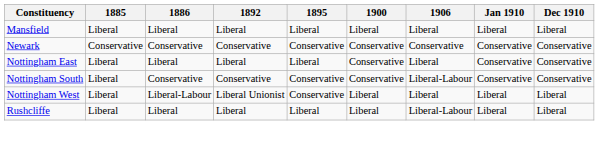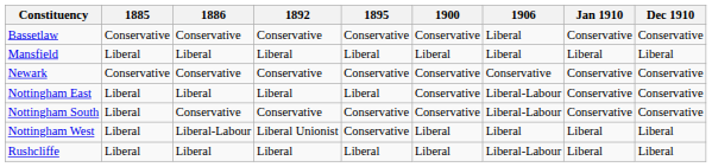 <table class="wikitable sortable">
 <tr>
 <th>Constituency</th>
 <th>1885</th>
 <th>1886</th>
 <th>1892</th>
 <th>1895</th>
 <th>1900</th>
 <th>1906</th>
 <th>Jan 1910</th>
 <th>Dec 1910</th>
+</tr>
+<tr>
+<td><a href='#'>Bassetlaw</a></td>
+<td bgcolor=>Conservative</td>
+<td bgcolor=>Conservative</td>
+<td bgcolor=>Conservative</td>
+<td bgcolor=>Conservative</td>
+<td bgcolor=>Conservative</td>
+<td bgcolor=>Liberal</td>
+<td bgcolor=>Conservative</td>
+<td bgcolor=>Conservative</td>
 </tr>
 <tr>
 <td><a href='#'>Mansfield</a></td>
 <td bgcolor=>Liberal</td>
 <td bgcolor=>Liberal</td>
 <td bgcolor=>Liberal</td>
 <td bgcolor=>Liberal</td>
 <td bgcolor=>Liberal</td>
 <td bgcolor=>Liberal</td>
 <td bgcolor=>Liberal</td>
 <td bgcolor=>Liberal</td>
 </tr>
 <tr>
 <td><a href='#'>Newark</a></td>
 <td bgcolor=>Conservative</td>
 <td bgcolor=>Conservative</td>
 <td bgcolor=>Conservative</td>
 <td bgcolor=>Conservative</td>
 <td bgcolor=>Conservative</td>
 <td bgcolor=>Conservative</td>
 <td bgcolor=>Conservative</td>
 <td bgcolor=>Conservative</td>
 </tr>
 <tr>
 <td><a href='#'>Nottingham East</a></td>
 <td bgcolor=>Liberal</td>
 <td bgcolor=>Liberal</td>
 <td bgcolor=>Liberal</td>
 <td bgcolor=>Liberal</td>
 <td bgcolor=>Conservative</td>
-<td bgcolor=>Liberal</td>
+<td bgcolor=>Liberal-Labour</td>
 <td bgcolor=>Conservative</td>
 <td bgcolor=>Conservative</td>
 </tr>
 <tr>
 <td><a href='#'>Nottingham South</a></td>
 <td bgcolor=>Liberal</td>
 <td bgcolor=>Conservative</td>
 <td bgcolor=>Conservative</td>
 <td bgcolor=>Conservative</td>
 <td bgcolor=>Conservative</td>
 <td bgcolor=>Liberal-Labour</td>
 <td bgcolor=>Conservative</td>
 <td bgcolor=>Conservative</td>
 </tr>
 <tr>
 <td><a href='#'>Nottingham West</a></td>
 <td bgcolor=>Liberal</td>
 <td bgcolor=>Liberal-Labour</td>
 <td bgcolor=>Liberal Unionist</td>
 <td bgcolor=>Conservative</td>
 <td bgcolor=>Liberal</td>
 <td bgcolor=>Liberal</td>
 <td bgcolor=>Liberal</td>
 <td bgcolor=>Liberal</td>
 </tr>
 <tr>
 <td><a href='#'>Rushcliffe</a></td>
 <td bgcolor=>Liberal</td>
 <td bgcolor=>Liberal</td>
 <td bgcolor=>Liberal</td>
 <td bgcolor=>Liberal</td>
 <td bgcolor=>Liberal</td>
 <td bgcolor=>Liberal-Labour</td>
 <td bgcolor=>Liberal</td>
 <td bgcolor=>Liberal</td>
 </tr>
 </table>
